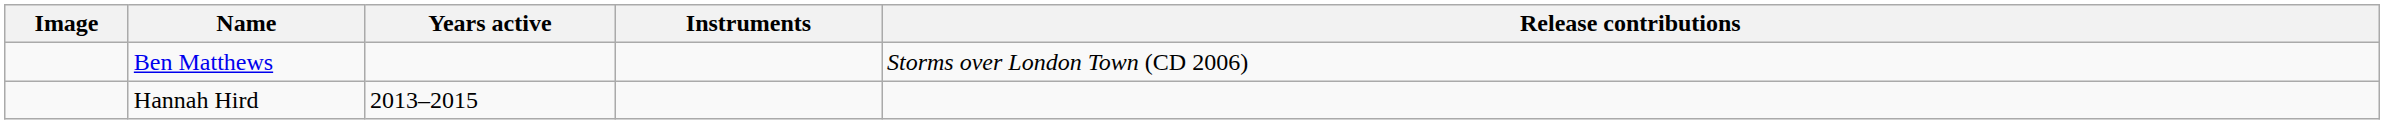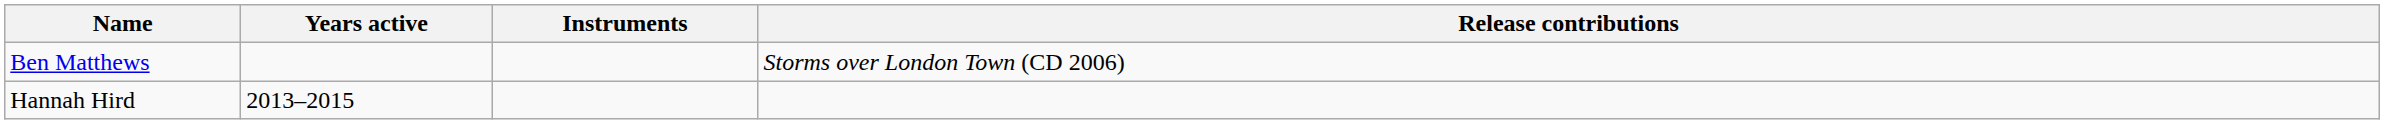 <table class="wikitable" width="100%" border="1">
 <tr>
-<th width="75">Image</th>
 <th width="150">Name</th>
 <th width="160">Years active</th>
 <th width="170">Instruments</th>
 <th>Release contributions</th>
 </tr>
 <tr>
-<td></td>
 <td><a href='#'>Ben Matthews</a></td>
 <td></td>
 <td></td>
 <td><em>Storms over London Town</em> (CD 2006)</td>
 </tr>
 <tr>
-<td></td>
 <td>Hannah Hird</td>
 <td>2013–2015 </td>
 <td></td>
 <td></td>
 </tr>
 </table>
